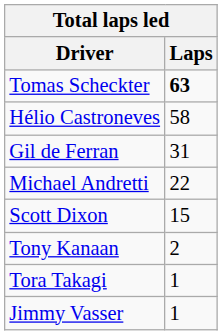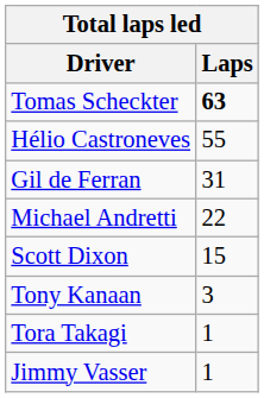 <table class="wikitable">
 <tr>
 <th colspan=2>Total laps led</th>
 </tr>
 <tr>
 <th>Driver</th>
 <th>Laps</th>
 </tr>
 <tr>
 <td><a href='#'>Tomas Scheckter</a></td>
 <td><strong>63</strong></td>
 </tr>
 <tr>
 <td><a href='#'>Hélio Castroneves</a></td>
-<td>58</td>
+<td>55</td>
 </tr>
 <tr>
 <td><a href='#'>Gil de Ferran</a></td>
 <td>31</td>
 </tr>
 <tr>
 <td><a href='#'>Michael Andretti</a></td>
 <td>22</td>
 </tr>
 <tr>
 <td><a href='#'>Scott Dixon</a></td>
 <td>15</td>
 </tr>
 <tr>
 <td><a href='#'>Tony Kanaan</a></td>
-<td>2</td>
+<td>3</td>
 </tr>
 <tr>
 <td><a href='#'>Tora Takagi</a></td>
 <td>1</td>
 </tr>
 <tr>
 <td><a href='#'>Jimmy Vasser</a></td>
 <td>1</td>
 </tr>
 </table>
